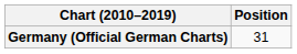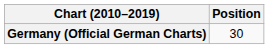 <table class="wikitable plainrowheaders" style="text-align:center">
 <tr>
 <th scope="col">Chart (2010–2019)</th>
 <th scope="col">Position</th>
 </tr>
 <tr>
 <th scope="row">Germany (Official German Charts)</th>
-<td>31</td>
+<td>30</td>
 </tr>
 </table>
